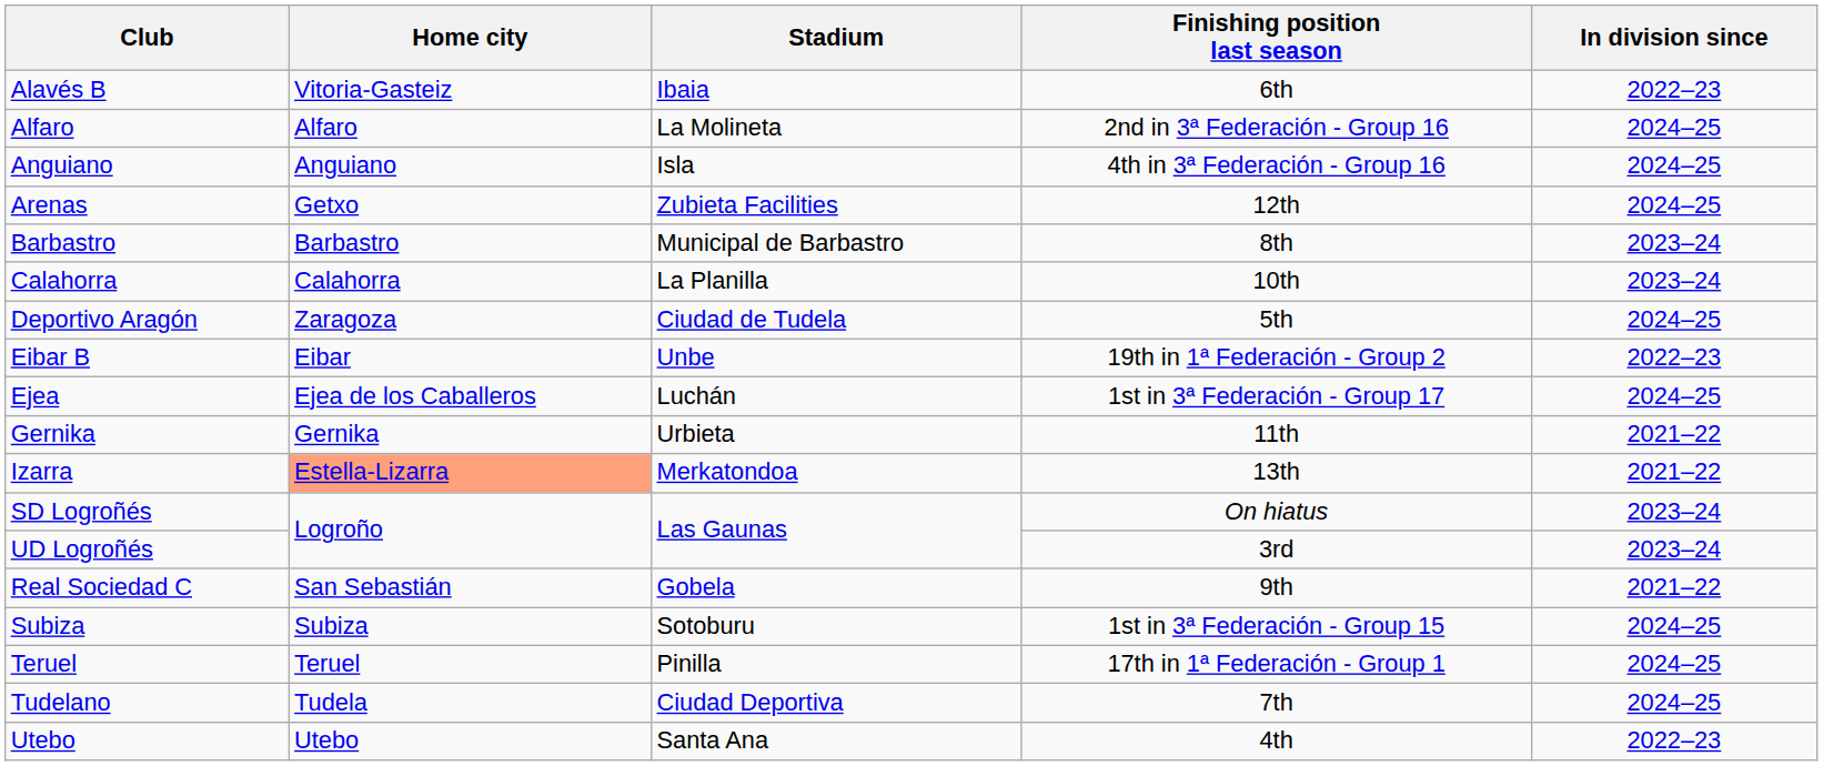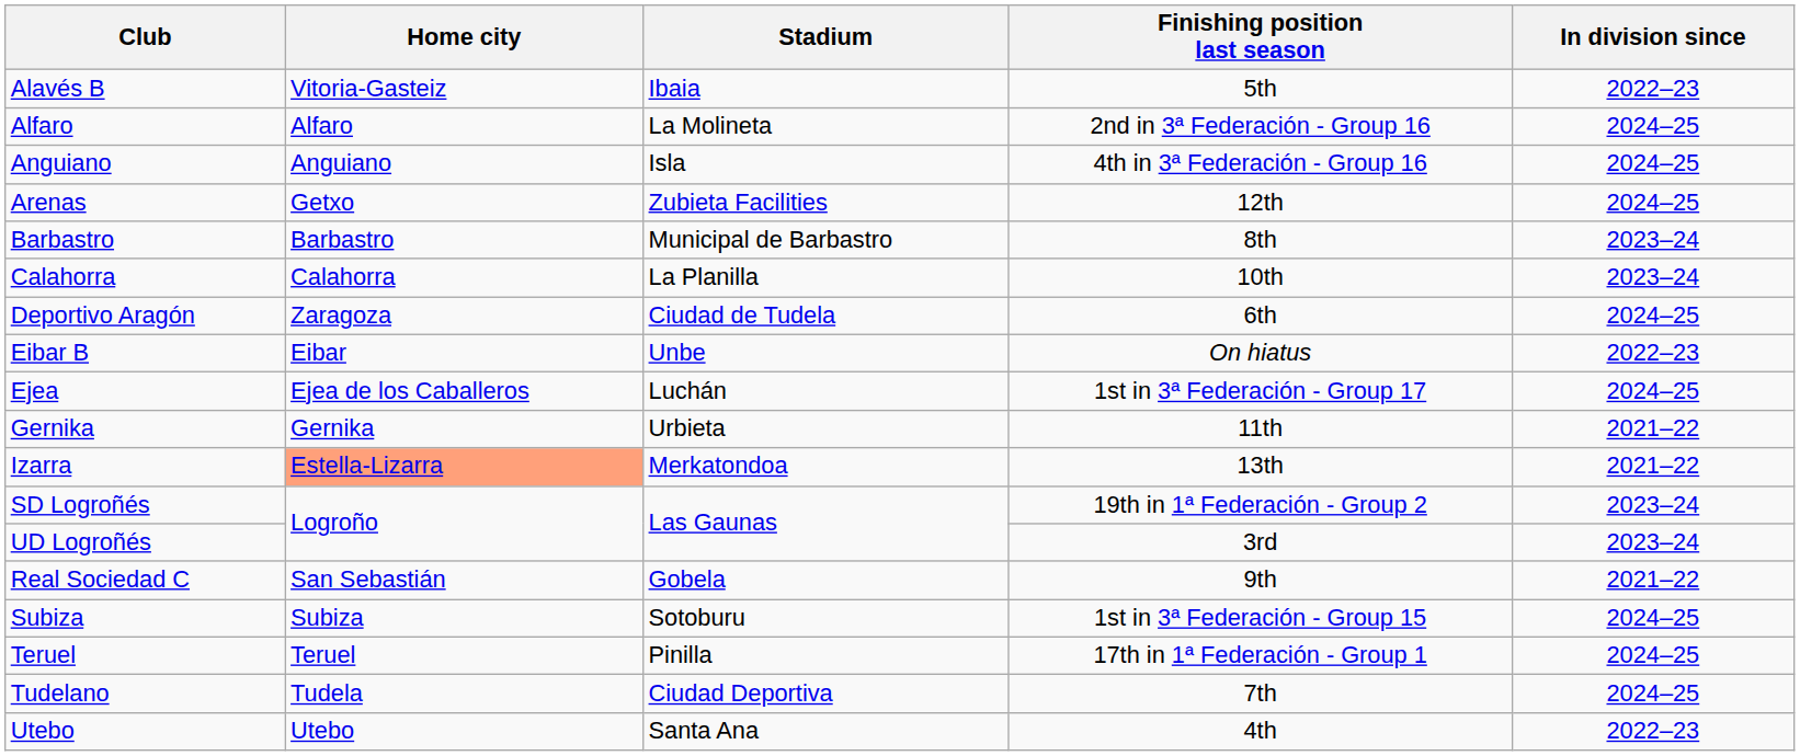 <table class="wikitable sortable" width=95% style="font-size:100%">
 <tr>
 <th>Club</th>
 <th>Home city</th>
 <th>Stadium</th>
 <th>Finishing position<br><a href='#'>last season</a></th>
 <th>In division since</th>
 </tr>
 <tr>
 <td style="text-align:left;"><a href='#'>Alavés B</a></td>
 <td><a href='#'>Vitoria-Gasteiz</a></td>
 <td><a href='#'>Ibaia</a></td>
-<td align=center>6th</td>
+<td align=center>5th</td>
 <td align=center><a href='#'>2022–23</a></td>
 </tr>
 <tr>
 <td style="text-align:left;"><a href='#'>Alfaro</a></td>
 <td><a href='#'>Alfaro</a></td>
 <td>La Molineta</td>
 <td align=center>2nd in <a href='#'>3ª Federación - Group 16</a></td>
 <td align=center><a href='#'>2024–25</a></td>
 </tr>
 <tr>
 <td style="text-align:left;"><a href='#'>Anguiano</a></td>
 <td><a href='#'>Anguiano</a></td>
 <td>Isla</td>
 <td align=center>4th in <a href='#'>3ª Federación - Group 16</a></td>
 <td align=center><a href='#'>2024–25</a></td>
 </tr>
 <tr>
 <td style="text-align:left;"><a href='#'>Arenas</a></td>
 <td><a href='#'>Getxo</a></td>
 <td><a href='#'>Zubieta Facilities</a></td>
 <td align=center>12th</td>
 <td align=center><a href='#'>2024–25</a></td>
 </tr>
 <tr>
 <td style="text-align:left;"><a href='#'>Barbastro</a></td>
 <td><a href='#'>Barbastro</a></td>
 <td>Municipal de Barbastro</td>
 <td align=center>8th</td>
 <td align=center><a href='#'>2023–24</a></td>
 </tr>
 <tr>
 <td style="text-align:left;"><a href='#'>Calahorra</a></td>
 <td><a href='#'>Calahorra</a></td>
 <td>La Planilla</td>
 <td align=center>10th</td>
 <td align=center><a href='#'>2023–24</a></td>
 </tr>
 <tr>
 <td style="text-align:left;"><a href='#'>Deportivo Aragón</a></td>
 <td><a href='#'>Zaragoza</a></td>
 <td><a href='#'>Ciudad de Tudela</a></td>
-<td align=center>5th</td>
+<td align=center>6th</td>
 <td align=center><a href='#'>2024–25</a></td>
 </tr>
 <tr>
 <td style="text-align:left;"><a href='#'>Eibar B</a></td>
 <td><a href='#'>Eibar</a></td>
 <td><a href='#'>Unbe</a></td>
-<td align=center>19th in <a href='#'>1ª Federación - Group 2</a></td>
+<td align=center><em>On hiatus</em></td>
 <td align=center><a href='#'>2022–23</a></td>
 </tr>
 <tr>
 <td style="text-align:left;"><a href='#'>Ejea</a></td>
 <td><a href='#'>Ejea de los Caballeros</a></td>
 <td>Luchán</td>
 <td align=center>1st in <a href='#'>3ª Federación - Group 17</a></td>
 <td align=center><a href='#'>2024–25</a></td>
 </tr>
 <tr>
 <td style="text-align:left;"><a href='#'>Gernika</a></td>
 <td><a href='#'>Gernika</a></td>
 <td>Urbieta</td>
 <td align=center>11th</td>
 <td align=center><a href='#'>2021–22</a></td>
 </tr>
 <tr>
 <td style="text-align:left;"><a href='#'>Izarra</a></td>
 <td style="background: lightsalmon;"><a href='#'>Estella-Lizarra</a></td>
 <td><a href='#'>Merkatondoa</a></td>
 <td align=center>13th</td>
 <td align=center><a href='#'>2021–22</a></td>
 </tr>
 <tr>
 <td style="text-align:left;"><a href='#'>SD Logroñés</a></td>
 <td rowspan="2"><a href='#'>Logroño</a></td>
 <td rowspan="2"><a href='#'>Las Gaunas</a></td>
-<td align=center><em>On hiatus</em></td>
+<td align=center>19th in <a href='#'>1ª Federación - Group 2</a></td>
 <td align=center><a href='#'>2023–24</a></td>
 </tr>
 <tr>
 <td style="text-align:left;"><a href='#'>UD Logroñés</a></td>
 <td align="center">3rd</td>
 <td align=center><a href='#'>2023–24</a></td>
 </tr>
 <tr>
 <td style="text-align:left;"><a href='#'>Real Sociedad C</a></td>
 <td><a href='#'>San Sebastián</a></td>
 <td><a href='#'>Gobela</a></td>
 <td align=center>9th</td>
 <td align=center><a href='#'>2021–22</a></td>
 </tr>
 <tr>
 <td style="text-align:left;"><a href='#'>Subiza</a></td>
 <td><a href='#'>Subiza</a></td>
 <td>Sotoburu</td>
 <td align=center>1st in <a href='#'>3ª Federación - Group 15</a></td>
 <td align=center><a href='#'>2024–25</a></td>
 </tr>
 <tr>
 <td style="text-align:left;"><a href='#'>Teruel</a></td>
 <td><a href='#'>Teruel</a></td>
 <td>Pinilla</td>
 <td align=center>17th in <a href='#'>1ª Federación - Group 1</a></td>
 <td align=center><a href='#'>2024–25</a></td>
 </tr>
 <tr>
 <td style="text-align:left;"><a href='#'>Tudelano</a></td>
 <td><a href='#'>Tudela</a></td>
 <td><a href='#'>Ciudad Deportiva</a></td>
 <td align=center>7th</td>
 <td align=center><a href='#'>2024–25</a></td>
 </tr>
 <tr>
 <td style="text-align:left;"><a href='#'>Utebo</a></td>
 <td><a href='#'>Utebo</a></td>
 <td>Santa Ana</td>
 <td align=center>4th</td>
 <td align=center><a href='#'>2022–23</a></td>
 </tr>
 </table>
